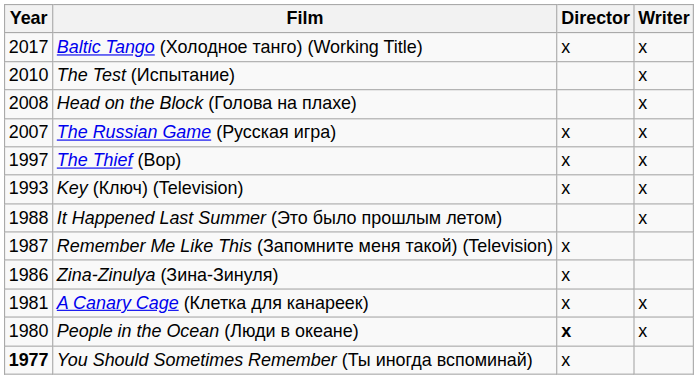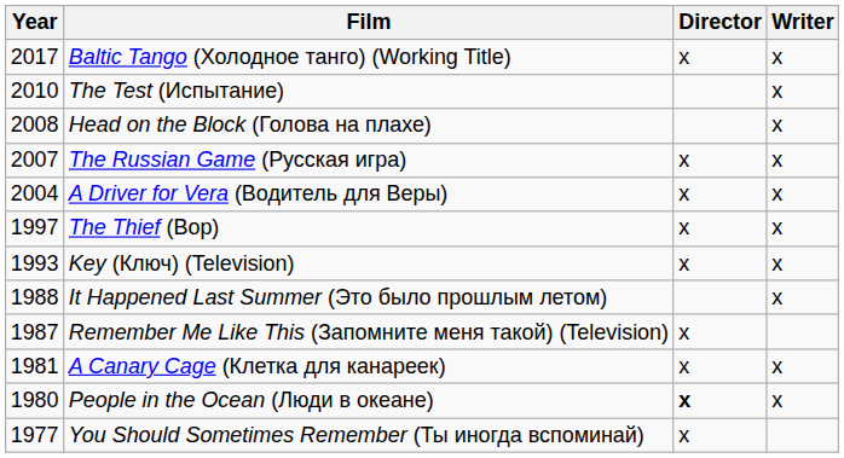 <table class="wikitable">
 <tr>
 <th>Year</th>
 <th>Film</th>
 <th>Director</th>
 <th>Writer</th>
 </tr>
 <tr>
 <td>2017</td>
 <td><em><a href='#'>Baltic Tango</a></em> (Холодное танго) (Working Title)</td>
 <td>x</td>
 <td>x</td>
 </tr>
 <tr>
 <td>2010</td>
 <td><em>The Test</em> (Испытание)</td>
 <td></td>
 <td>x</td>
 </tr>
 <tr>
 <td>2008</td>
 <td><em>Head on the Block</em> (Голова на плахе)</td>
 <td></td>
 <td>x</td>
 </tr>
 <tr>
 <td>2007</td>
 <td><em><a href='#'>The Russian Game</a></em> (Русская игра)</td>
 <td>x</td>
 <td>x</td>
 </tr>
 <tr>
+<td>2004</td>
+<td><em><a href='#'>A Driver for Vera</a></em> (Водитель для Веры)</td>
+<td>x</td>
+<td>x</td>
+</tr>
+<tr>
 <td>1997</td>
 <td><em><a href='#'>The Thief</a></em> (Вор)</td>
 <td>x</td>
 <td>x</td>
 </tr>
 <tr>
 <td>1993</td>
 <td><em>Key</em> (Ключ) (Television)</td>
 <td>x</td>
 <td>x</td>
 </tr>
 <tr>
 <td>1988</td>
 <td><em>It Happened Last Summer</em> (Это было прошлым летом)</td>
 <td></td>
 <td>x</td>
 </tr>
 <tr>
 <td>1987</td>
 <td><em>Remember Me Like This</em> (Запомните меня такой) (Television)</td>
 <td>x</td>
 <td></td>
 </tr>
 <tr>
-<td>1986</td>
-<td><em>Zina-Zinulya</em> (Зина-Зинуля)</td>
-<td>x</td>
-<td></td>
-</tr>
-<tr>
 <td>1981</td>
 <td><em><a href='#'>A Canary Cage</a></em> (Клетка для канареек)</td>
 <td>x</td>
 <td>x</td>
 </tr>
 <tr>
 <td>1980</td>
 <td><em>People in the Ocean</em> (Люди в океане)</td>
 <td><strong>x</strong></td>
 <td>x</td>
 </tr>
 <tr>
-<td><strong>1977</strong></td>
+<td>1977</td>
 <td><em>You Should Sometimes Remember</em> (Ты иногда вспоминай)</td>
 <td>x</td>
 <td></td>
 </tr>
 </table>
